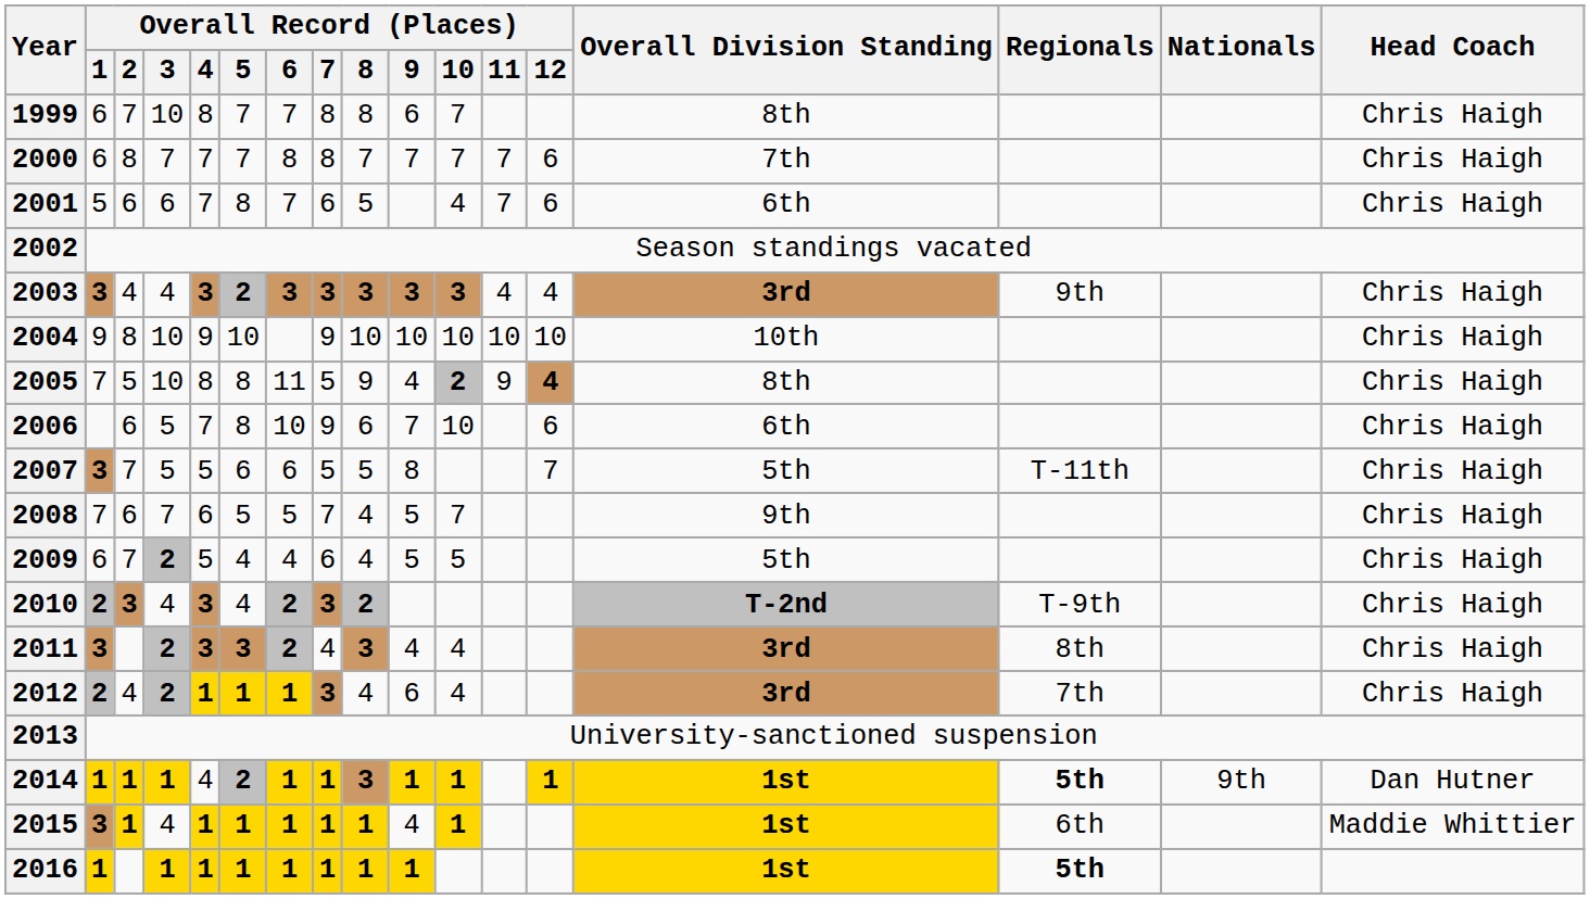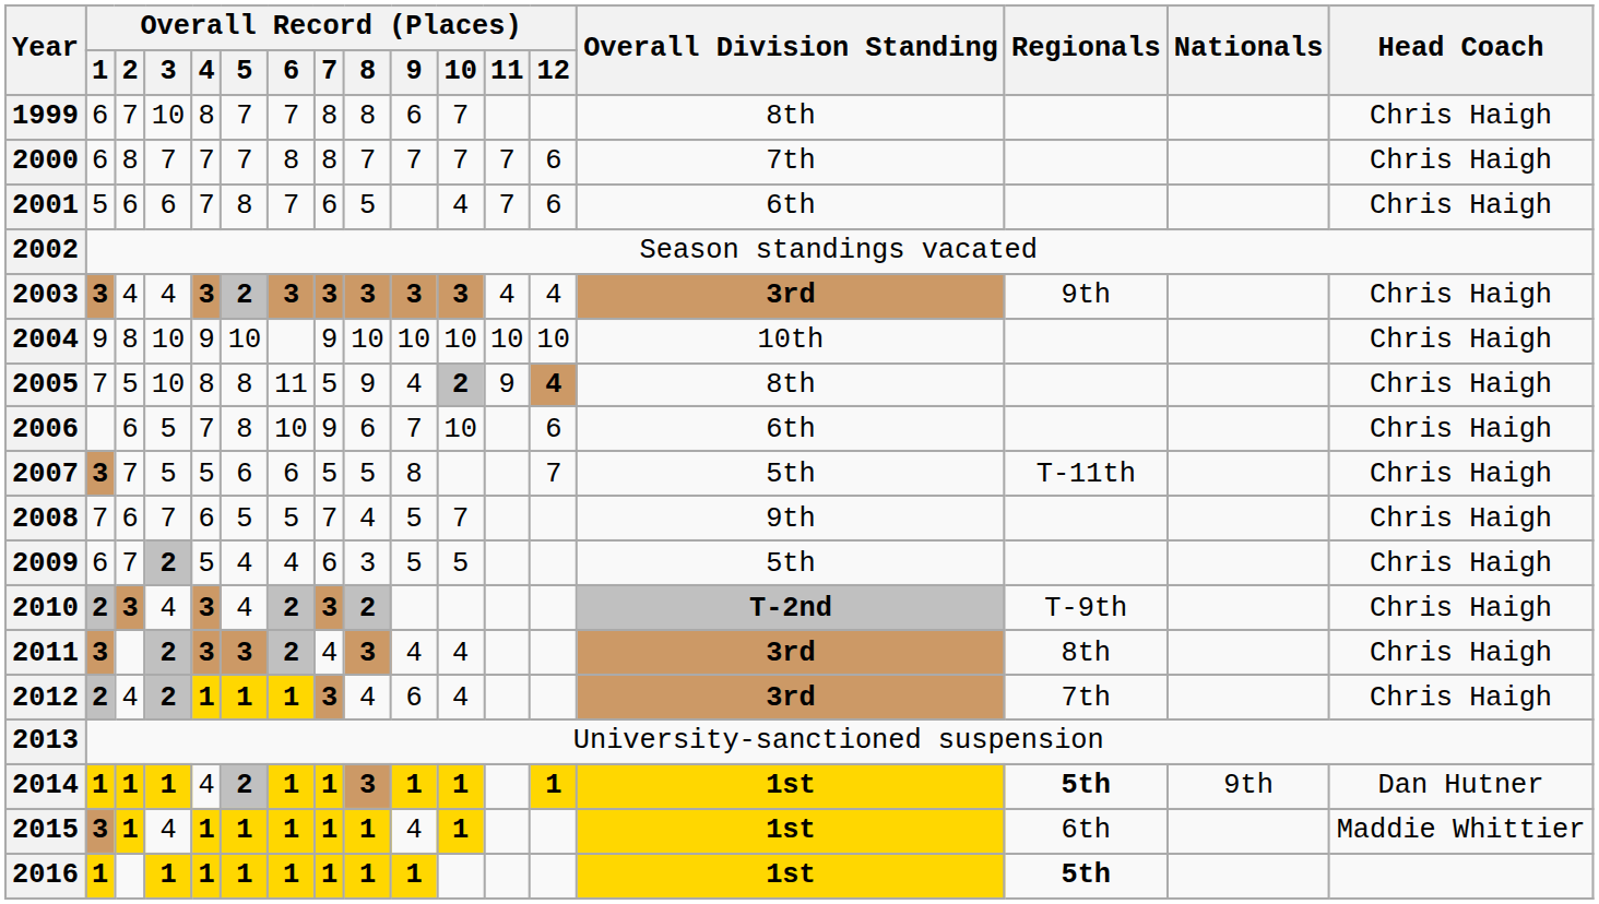 <table class="wikitable" style="font-size: 95%; text-align:center;">
 <tr>
 <th rowspan="2">Year</th>
 <th colspan="12">Overall Record (Places)</th>
 <th rowspan="2">Overall Division Standing</th>
 <th rowspan="2">Regionals</th>
 <th rowspan="2">Nationals</th>
 <th rowspan="2">Head Coach</th>
 </tr>
 <tr>
 <th>1</th>
 <th>2</th>
 <th>3</th>
 <th>4</th>
 <th>5</th>
 <th>6</th>
 <th>7</th>
 <th>8</th>
 <th>9</th>
 <th>10</th>
 <th>11</th>
 <th>12</th>
 </tr>
 <tr>
 <th>1999</th>
 <td>6</td>
 <td>7</td>
 <td>10</td>
 <td>8</td>
 <td>7</td>
 <td>7</td>
 <td>8</td>
 <td>8</td>
 <td>6</td>
 <td>7</td>
 <td></td>
 <td></td>
 <td>8th</td>
 <td></td>
 <td></td>
 <td>Chris Haigh</td>
 </tr>
 <tr>
 <th>2000</th>
 <td>6</td>
 <td>8</td>
 <td>7</td>
 <td>7</td>
 <td>7</td>
 <td>8</td>
 <td>8</td>
 <td>7</td>
 <td>7</td>
 <td>7</td>
 <td>7</td>
 <td>6</td>
 <td>7th</td>
 <td></td>
 <td></td>
 <td>Chris Haigh</td>
 </tr>
 <tr>
 <th>2001</th>
 <td>5</td>
 <td>6</td>
 <td>6</td>
 <td>7</td>
 <td>8</td>
 <td>7</td>
 <td>6</td>
 <td>5</td>
 <td></td>
 <td>4</td>
 <td>7</td>
 <td>6</td>
 <td>6th</td>
 <td></td>
 <td></td>
 <td>Chris Haigh</td>
 </tr>
 <tr>
 <th>2002</th>
 <td colspan="16">Season standings vacated</td>
 </tr>
 <tr>
 <th>2003</th>
 <td style="background:#cc9966"><strong>3</strong></td>
 <td>4</td>
 <td>4</td>
 <td style="background:#cc9966"><strong>3</strong></td>
 <td style="background:silver"><strong>2</strong></td>
 <td style="background:#cc9966"><strong>3</strong></td>
 <td style="background:#cc9966"><strong>3</strong></td>
 <td style="background:#cc9966"><strong>3</strong></td>
 <td style="background:#cc9966"><strong>3</strong></td>
 <td style="background:#cc9966"><strong>3</strong></td>
 <td>4</td>
 <td>4</td>
 <td style="background:#cc9966"><strong>3rd</strong></td>
 <td>9th</td>
 <td></td>
 <td>Chris Haigh</td>
 </tr>
 <tr>
 <th>2004</th>
 <td>9</td>
 <td>8</td>
 <td>10</td>
 <td>9</td>
 <td>10</td>
 <td></td>
 <td>9</td>
 <td>10</td>
 <td>10</td>
 <td>10</td>
 <td>10</td>
 <td>10</td>
 <td>10th</td>
 <td></td>
 <td></td>
 <td>Chris Haigh</td>
 </tr>
 <tr>
 <th>2005</th>
 <td>7</td>
 <td>5</td>
 <td>10</td>
 <td>8</td>
 <td>8</td>
 <td>11</td>
 <td>5</td>
 <td>9</td>
 <td>4</td>
 <td style="background:silver"><strong>2</strong></td>
 <td>9</td>
 <td style="background:#cc9966"><strong>4</strong></td>
 <td>8th</td>
 <td></td>
 <td></td>
 <td>Chris Haigh</td>
 </tr>
 <tr>
 <th>2006</th>
 <td></td>
 <td>6</td>
 <td>5</td>
 <td>7</td>
 <td>8</td>
 <td>10</td>
 <td>9</td>
 <td>6</td>
 <td>7</td>
 <td>10</td>
 <td></td>
 <td>6</td>
 <td>6th</td>
 <td></td>
 <td></td>
 <td>Chris Haigh</td>
 </tr>
 <tr>
 <th>2007</th>
 <td style="background:#cc9966"><strong>3</strong></td>
 <td>7</td>
 <td>5</td>
 <td>5</td>
 <td>6</td>
 <td>6</td>
 <td>5</td>
 <td>5</td>
 <td>8</td>
 <td></td>
 <td></td>
 <td>7</td>
 <td>5th</td>
 <td>T-11th</td>
 <td></td>
 <td>Chris Haigh</td>
 </tr>
 <tr>
 <th>2008</th>
 <td>7</td>
 <td>6</td>
 <td>7</td>
 <td>6</td>
 <td>5</td>
 <td>5</td>
 <td>7</td>
 <td>4</td>
 <td>5</td>
 <td>7</td>
 <td></td>
 <td></td>
 <td>9th</td>
 <td></td>
 <td></td>
 <td>Chris Haigh</td>
 </tr>
 <tr>
 <th>2009</th>
 <td>6</td>
 <td>7</td>
 <td style="background:silver"><strong>2</strong></td>
 <td>5</td>
 <td>4</td>
 <td>4</td>
 <td>6</td>
-<td>4</td>
+<td>3</td>
 <td>5</td>
 <td>5</td>
 <td></td>
 <td></td>
 <td>5th</td>
 <td></td>
 <td></td>
 <td>Chris Haigh</td>
 </tr>
 <tr>
 <th>2010</th>
 <td style="background:silver"><strong>2</strong></td>
 <td style="background:#cc9966"><strong>3</strong></td>
 <td>4</td>
 <td style="background:#cc9966"><strong>3</strong></td>
 <td>4</td>
 <td style="background:silver"><strong>2</strong></td>
 <td style="background:#cc9966"><strong>3</strong></td>
 <td style="background:silver"><strong>2</strong></td>
 <td></td>
 <td></td>
 <td></td>
 <td></td>
 <td style="background:silver"><strong>T-2nd</strong></td>
 <td>T-9th</td>
 <td></td>
 <td>Chris Haigh</td>
 </tr>
 <tr>
 <th>2011</th>
 <td style="background:#cc9966"><strong>3</strong></td>
 <td></td>
 <td style="background:silver"><strong>2</strong></td>
 <td style="background:#cc9966"><strong>3</strong></td>
 <td style="background:#cc9966"><strong>3</strong></td>
 <td style="background:silver"><strong>2</strong></td>
 <td>4</td>
 <td style="background:#cc9966"><strong>3</strong></td>
 <td>4</td>
 <td>4</td>
 <td></td>
 <td></td>
 <td style="background:#cc9966"><strong>3rd</strong></td>
 <td>8th</td>
 <td></td>
 <td>Chris Haigh</td>
 </tr>
 <tr>
 <th>2012</th>
 <td style="background:silver"><strong>2</strong></td>
 <td>4</td>
 <td style="background:silver"><strong>2</strong></td>
 <td style="background:gold"><strong>1</strong></td>
 <td style="background:gold"><strong>1</strong></td>
 <td style="background:gold"><strong>1</strong></td>
 <td style="background:#cc9966"><strong>3</strong></td>
 <td>4</td>
 <td>6</td>
 <td>4</td>
 <td></td>
 <td></td>
 <td style="background:#cc9966"><strong>3rd</strong></td>
 <td>7th</td>
 <td></td>
 <td>Chris Haigh</td>
 </tr>
 <tr>
 <th>2013</th>
 <td colspan="16">University-sanctioned suspension</td>
 </tr>
 <tr>
 <th>2014</th>
 <td style="background:gold"><strong>1</strong></td>
 <td style="background:gold"><strong>1</strong></td>
 <td style="background:gold"><strong>1</strong></td>
 <td>4</td>
 <td style="background:silver"><strong>2</strong></td>
 <td style="background:gold"><strong>1</strong></td>
 <td style="background:gold"><strong>1</strong></td>
 <td style="background:#cc9966"><strong>3</strong></td>
 <td style="background:gold"><strong>1</strong></td>
 <td style="background:gold"><strong>1</strong></td>
 <td></td>
 <td style="background:gold"><strong>1</strong></td>
 <td style="background:gold"><strong>1st</strong></td>
 <td><strong>5th</strong></td>
 <td>9th</td>
 <td>Dan Hutner</td>
 </tr>
 <tr>
 <th>2015</th>
 <td style="background:#cc9966"><strong>3</strong></td>
 <td style="background:gold"><strong>1</strong></td>
 <td>4</td>
 <td style="background:gold"><strong>1</strong></td>
 <td style="background:gold"><strong>1</strong></td>
 <td style="background:gold"><strong>1</strong></td>
 <td style="background:gold"><strong>1</strong></td>
 <td style="background:gold"><strong>1</strong></td>
 <td>4</td>
 <td style="background:gold"><strong>1</strong></td>
 <td></td>
 <td></td>
 <td style="background:gold"><strong>1st</strong></td>
 <td>6th</td>
 <td></td>
 <td>Maddie Whittier</td>
 </tr>
 <tr>
 <th>2016</th>
 <td style="background:gold"><strong>1</strong></td>
 <td></td>
 <td style="background:gold"><strong>1</strong></td>
 <td style="background:gold"><strong>1</strong></td>
 <td style="background:gold"><strong>1</strong></td>
 <td style="background:gold"><strong>1</strong></td>
 <td style="background:gold"><strong>1</strong></td>
 <td style="background:gold"><strong>1</strong></td>
 <td style="background:gold"><strong>1</strong></td>
 <td></td>
 <td></td>
 <td></td>
 <td style="background:gold"><strong>1st</strong></td>
 <td><strong>5th</strong></td>
 <td></td>
 <td></td>
 </tr>
 </table>
